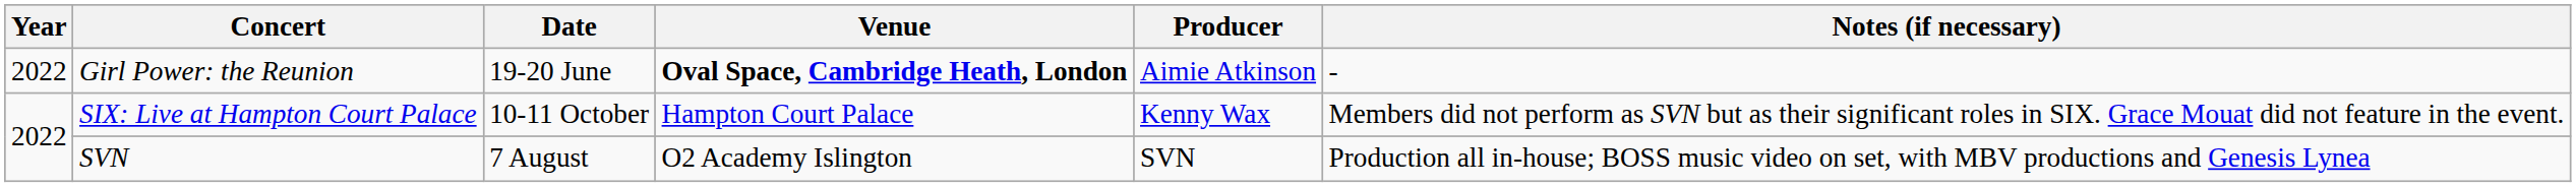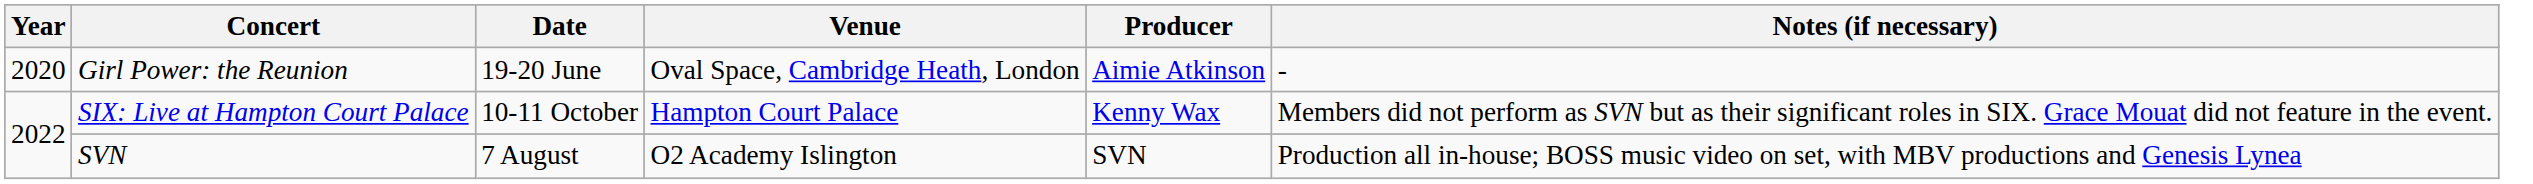 <table class="wikitable">
 <tr>
 <th>Year</th>
 <th>Concert</th>
 <th>Date</th>
 <th>Venue</th>
 <th>Producer</th>
 <th>Notes (if necessary)</th>
 </tr>
 <tr>
-<td>2022</td>
+<td>2020</td>
 <td><em>Girl Power: the Reunion</em></td>
 <td>19-20 June</td>
-<td><strong>Oval Space, <a href='#'>Cambridge Heath</a>, London</strong></td>
+<td>Oval Space, <a href='#'>Cambridge Heath</a>, London</td>
 <td><a href='#'>Aimie Atkinson</a></td>
 <td>-</td>
 </tr>
 <tr>
 <td rowspan="2">2022</td>
 <td><em><a href='#'>SIX: Live at Hampton Court Palace</a></em></td>
 <td>10-11 October</td>
 <td><a href='#'>Hampton Court Palace</a></td>
 <td><a href='#'>Kenny Wax</a></td>
 <td>Members did not perform as <em>SVN</em> but as their significant roles in SIX. <a href='#'>Grace Mouat</a> did not feature in the event.</td>
 </tr>
 <tr>
 <td><em>SVN</em></td>
 <td>7 August</td>
 <td>O2 Academy Islington</td>
 <td>SVN</td>
 <td>Production all in-house; BOSS music video on set, with MBV productions and <a href='#'>Genesis Lynea</a></td>
 </tr>
 </table>
